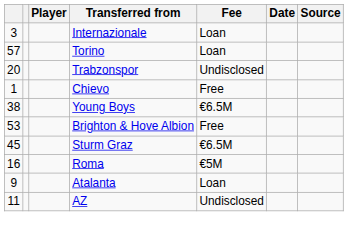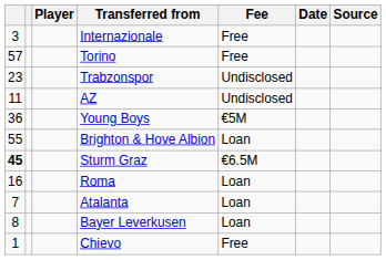 <table class="wikitable plainrowheaders sortable">
 <tr>
 <th></th>
 <th></th>
 <th scope=col>Player</th>
 <th>Transferred from</th>
 <th !scope=col; style="width: 65px;">Fee</th>
 <th scope=col>Date</th>
 <th scope=col>Source</th>
 </tr>
 <tr>
 <td align=center>3</td>
 <td align=center></td>
 <td></td>
 <td> <a href='#'>Internazionale</a></td>
-<td>Loan</td>
+<td>Free</td>
 <td></td>
 <td></td>
 </tr>
 <tr>
 <td align=center>57</td>
 <td align=center></td>
 <td></td>
 <td> <a href='#'>Torino</a></td>
+<td>Free</td>
+<td></td>
+<td></td>
+</tr>
+<tr>
+<td align=center>23</td>
+<td align=center></td>
+<td></td>
+<td> <a href='#'>Trabzonspor</a></td>
+<td>Undisclosed</td>
+<td></td>
+<td></td>
+</tr>
+<tr>
+<td align=center>11</td>
+<td align=center></td>
+<td></td>
+<td> <a href='#'>AZ</a></td>
+<td>Undisclosed</td>
+<td></td>
+<td></td>
+</tr>
+<tr>
+<td align=center>36</td>
+<td align=center></td>
+<td></td>
+<td> <a href='#'>Young Boys</a></td>
+<td>€5M</td>
+<td></td>
+<td></td>
+</tr>
+<tr>
+<td align=center>55</td>
+<td align=center></td>
+<td></td>
+<td> <a href='#'>Brighton & Hove Albion</a></td>
 <td>Loan</td>
 <td></td>
 <td></td>
 </tr>
 <tr>
-<td align=center>20</td>
+<td align=center><strong>45</strong></td>
 <td align=center></td>
 <td></td>
-<td> <a href='#'>Trabzonspor</a></td>
-<td>Undisclosed</td>
+<td> <a href='#'>Sturm Graz</a></td>
+<td>€6.5M</td>
+<td></td>
+<td></td>
+</tr>
+<tr>
+<td align=center>16</td>
+<td align=center></td>
+<td></td>
+<td> <a href='#'>Roma</a></td>
+<td>Loan</td>
+<td></td>
+<td></td>
+</tr>
+<tr>
+<td align=center>7</td>
+<td align=center></td>
+<td></td>
+<td> <a href='#'>Atalanta</a></td>
+<td>Loan</td>
+<td></td>
+<td></td>
+</tr>
+<tr>
+<td align=center>8</td>
+<td align=center></td>
+<td></td>
+<td> <a href='#'>Bayer Leverkusen</a></td>
+<td>Loan</td>
 <td></td>
 <td></td>
 </tr>
 <tr>
 <td align=center>1</td>
 <td align=center></td>
 <td></td>
 <td> <a href='#'>Chievo</a></td>
 <td>Free</td>
 <td></td>
 <td></td>
 </tr>
-<tr>
-<td align=center>38</td>
-<td align=center></td>
-<td></td>
-<td> <a href='#'>Young Boys</a></td>
-<td>€6.5M</td>
-<td></td>
-<td></td>
-</tr>
-<tr>
-<td align=center>53</td>
-<td align=center></td>
-<td></td>
-<td> <a href='#'>Brighton & Hove Albion</a></td>
-<td>Free</td>
-<td></td>
-<td></td>
-</tr>
-<tr>
-<td align=center>45</td>
-<td align=center></td>
-<td></td>
-<td> <a href='#'>Sturm Graz</a></td>
-<td>€6.5M</td>
-<td></td>
-<td></td>
-</tr>
-<tr>
-<td align=center>16</td>
-<td align=center></td>
-<td></td>
-<td> <a href='#'>Roma</a></td>
-<td>€5M</td>
-<td></td>
-<td></td>
-</tr>
-<tr>
-<td align=center>9</td>
-<td align=center></td>
-<td></td>
-<td> <a href='#'>Atalanta</a></td>
-<td>Loan</td>
-<td></td>
-<td></td>
-</tr>
-<tr>
-<td align=center>11</td>
-<td align=center></td>
-<td></td>
-<td> <a href='#'>AZ</a></td>
-<td>Undisclosed</td>
-<td></td>
-<td></td>
-</tr>
 </table>
